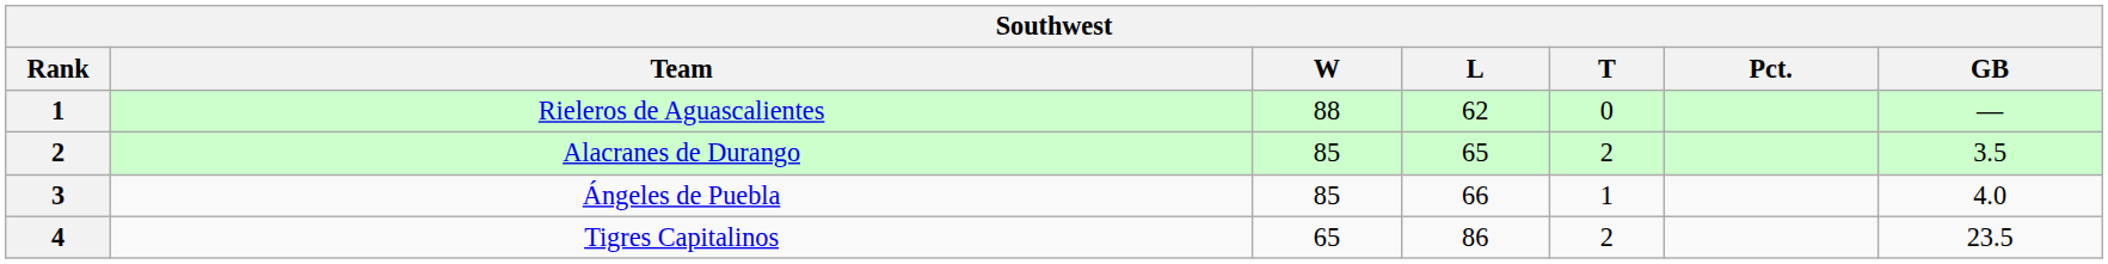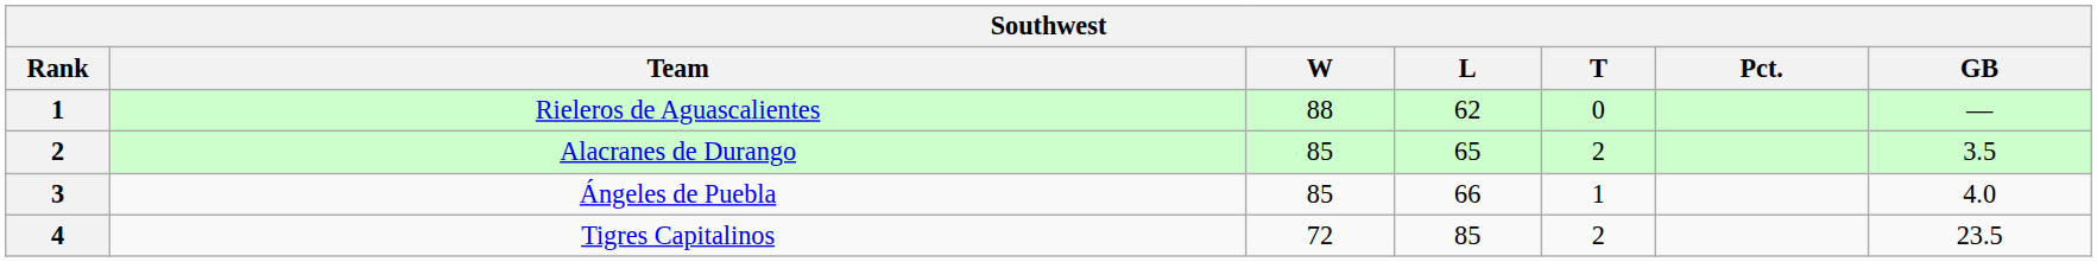 <table class="wikitable plainrowheaders" width="100%" style="text-align:center;">
 <tr>
 <th colspan="7">Southwest</th>
 </tr>
 <tr>
 <th scope="col" width="5%">Rank</th>
 <th>Team</th>
 <th>W</th>
 <th>L</th>
 <th>T</th>
 <th>Pct.</th>
 <th>GB</th>
 </tr>
 <tr style="background-color:#ccffcc;">
 <th>1</th>
 <td><a href='#'>Rieleros de Aguascalientes</a></td>
 <td>88</td>
 <td>62</td>
 <td>0</td>
 <td></td>
 <td>—</td>
 </tr>
 <tr style="background-color:#ccffcc;">
 <th>2</th>
 <td><a href='#'>Alacranes de Durango</a></td>
 <td>85</td>
 <td>65</td>
 <td>2</td>
 <td></td>
 <td>3.5</td>
 </tr>
 <tr>
 <th>3</th>
 <td><a href='#'>Ángeles de Puebla</a></td>
 <td>85</td>
 <td>66</td>
 <td>1</td>
 <td></td>
 <td>4.0</td>
 </tr>
 <tr>
 <th>4</th>
 <td><a href='#'>Tigres Capitalinos</a></td>
-<td>65</td>
-<td>86</td>
+<td>72</td>
+<td>85</td>
 <td>2</td>
 <td></td>
 <td>23.5</td>
 </tr>
 </table>
